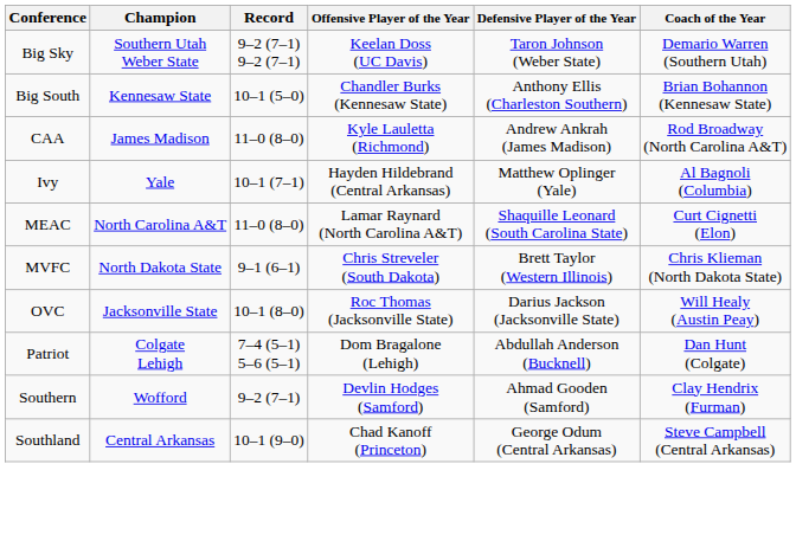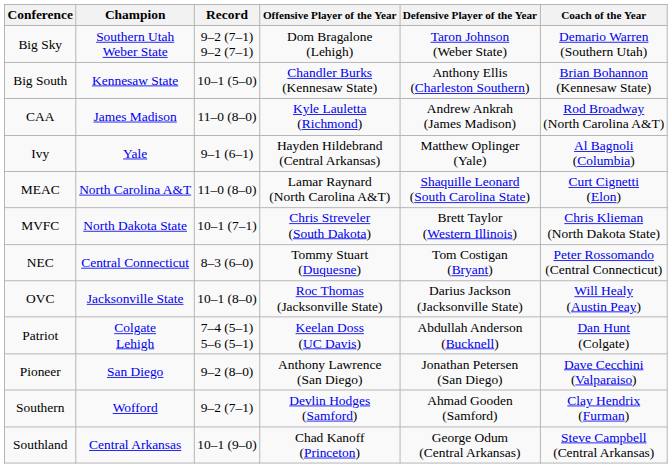 <table class="wikitable" style="text-align:center;">
 <tr>
 <th>Conference</th>
 <th>Champion</th>
 <th>Record</th>
 <th><small>Offensive Player of the Year</small></th>
 <th><small>Defensive Player of the Year</small></th>
 <th><small>Coach of the Year</small></th>
 </tr>
 <tr>
 <td>Big Sky</td>
 <td><a href='#'>Southern Utah</a><br><a href='#'>Weber State</a></td>
 <td>9–2 (7–1) <br>9–2 (7–1)</td>
-<td><a href='#'>Keelan Doss</a><br>(<a href='#'>UC Davis</a>)</td>
+<td>Dom Bragalone<br>(Lehigh)</td>
 <td><a href='#'>Taron Johnson</a><br>(Weber State)</td>
 <td><a href='#'>Demario Warren</a><br>(Southern Utah)</td>
 </tr>
 <tr>
 <td>Big South</td>
 <td><a href='#'>Kennesaw State</a></td>
 <td>10–1 (5–0)</td>
 <td><a href='#'>Chandler Burks</a><br>(Kennesaw State)</td>
 <td>Anthony Ellis<br>(<a href='#'>Charleston Southern</a>)</td>
 <td><a href='#'>Brian Bohannon</a><br>(Kennesaw State)</td>
 </tr>
 <tr>
 <td>CAA</td>
 <td><a href='#'>James Madison</a></td>
 <td>11–0 (8–0)</td>
 <td><a href='#'>Kyle Lauletta</a><br>(<a href='#'>Richmond</a>)</td>
 <td>Andrew Ankrah<br>(James Madison)</td>
 <td><a href='#'>Rod Broadway</a><br>(North Carolina A&T)</td>
 </tr>
 <tr>
 <td>Ivy</td>
 <td><a href='#'>Yale</a></td>
-<td>10–1 (7–1)</td>
+<td>9–1 (6–1)</td>
 <td>Hayden Hildebrand<br>(Central Arkansas)</td>
 <td>Matthew Oplinger<br>(Yale)</td>
 <td><a href='#'>Al Bagnoli</a><br>(<a href='#'>Columbia</a>)</td>
 </tr>
 <tr>
 <td>MEAC</td>
 <td><a href='#'>North Carolina A&T</a></td>
 <td>11–0 (8–0)</td>
 <td>Lamar Raynard<br>(North Carolina A&T)</td>
 <td><a href='#'>Shaquille Leonard</a><br>(<a href='#'>South Carolina State</a>)</td>
 <td><a href='#'>Curt Cignetti</a><br>(<a href='#'>Elon</a>)</td>
 </tr>
 <tr>
 <td>MVFC</td>
 <td><a href='#'>North Dakota State</a></td>
-<td>9–1 (6–1)</td>
+<td>10–1 (7–1)</td>
 <td><a href='#'>Chris Streveler</a><br>(<a href='#'>South Dakota</a>)</td>
 <td>Brett Taylor<br>(<a href='#'>Western Illinois</a>)</td>
 <td><a href='#'>Chris Klieman</a><br>(North Dakota State)</td>
+</tr>
+<tr>
+<td>NEC</td>
+<td><a href='#'>Central Connecticut</a></td>
+<td>8–3 (6–0)</td>
+<td>Tommy Stuart<br>(<a href='#'>Duquesne</a>)</td>
+<td>Tom Costigan<br>(<a href='#'>Bryant</a>)</td>
+<td><a href='#'>Peter Rossomando</a><br>(Central Connecticut)</td>
 </tr>
 <tr>
 <td>OVC</td>
 <td><a href='#'>Jacksonville State</a></td>
 <td>10–1 (8–0)</td>
 <td><a href='#'>Roc Thomas</a><br>(Jacksonville State)</td>
 <td>Darius Jackson<br>(Jacksonville State)</td>
 <td><a href='#'>Will Healy</a><br>(<a href='#'>Austin Peay</a>)</td>
 </tr>
 <tr>
 <td>Patriot</td>
 <td><a href='#'>Colgate</a><br><a href='#'>Lehigh</a></td>
 <td>7–4 (5–1)<br>5–6 (5–1)</td>
-<td>Dom Bragalone<br>(Lehigh)</td>
+<td><a href='#'>Keelan Doss</a><br>(<a href='#'>UC Davis</a>)</td>
 <td>Abdullah Anderson<br>(<a href='#'>Bucknell</a>)</td>
 <td><a href='#'>Dan Hunt</a><br>(Colgate)</td>
+</tr>
+<tr>
+<td>Pioneer</td>
+<td><a href='#'>San Diego</a></td>
+<td>9–2 (8–0)</td>
+<td>Anthony Lawrence<br>(San Diego)</td>
+<td>Jonathan Petersen<br>(San Diego)</td>
+<td><a href='#'>Dave Cecchini</a><br>(<a href='#'>Valparaiso</a>)</td>
 </tr>
 <tr>
 <td>Southern</td>
 <td><a href='#'>Wofford</a></td>
 <td>9–2 (7–1)</td>
 <td><a href='#'>Devlin Hodges</a><br>(<a href='#'>Samford</a>)</td>
 <td>Ahmad Gooden<br>(Samford)</td>
 <td><a href='#'>Clay Hendrix</a><br>(<a href='#'>Furman</a>)</td>
 </tr>
 <tr>
 <td>Southland</td>
 <td><a href='#'>Central Arkansas</a></td>
 <td>10–1 (9–0)</td>
 <td>Chad Kanoff<br>(<a href='#'>Princeton</a>)</td>
 <td>George Odum<br>(Central Arkansas)</td>
 <td><a href='#'>Steve Campbell</a><br>(Central Arkansas)</td>
 </tr>
 </table>
